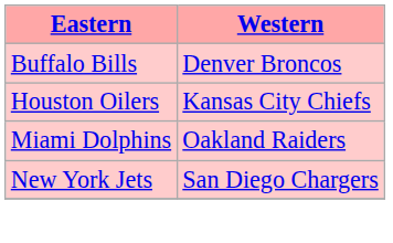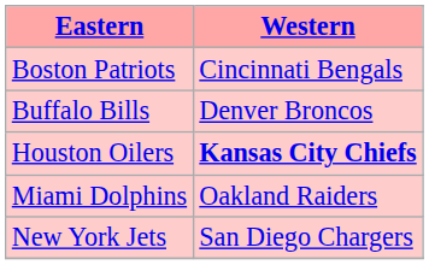 <table class="wikitable">
 <tr>
 <th style="background-color: #FFA7A7;"><strong><a href='#'>Eastern</a></strong></th>
 <th style="background-color: #FFA7A7;"><strong><a href='#'>Western</a></strong></th>
+</tr>
+<tr>
+<td style="background-color: #FFCCCC;"><a href='#'>Boston Patriots</a></td>
+<td style="background-color: #FFCCCC;"><a href='#'>Cincinnati Bengals</a></td>
 </tr>
 <tr>
 <td style="background-color: #FFCCCC;"><a href='#'>Buffalo Bills</a></td>
 <td style="background-color: #FFCCCC;"><a href='#'>Denver Broncos</a></td>
 </tr>
 <tr>
 <td style="background-color: #FFCCCC;"><a href='#'>Houston Oilers</a></td>
-<td style="background-color: #FFCCCC;"><a href='#'>Kansas City Chiefs</a></td>
+<td style="background-color: #FFCCCC;"><strong><a href='#'>Kansas City Chiefs</a></strong></td>
 </tr>
 <tr>
 <td style="background-color: #FFCCCC;"><a href='#'>Miami Dolphins</a></td>
 <td style="background-color: #FFCCCC;"><a href='#'>Oakland Raiders</a></td>
 </tr>
 <tr>
 <td style="background-color: #FFCCCC;"><a href='#'>New York Jets</a></td>
 <td style="background-color: #FFCCCC;"><a href='#'>San Diego Chargers</a></td>
 </tr>
 <tr>
 </tr>
 </table>
